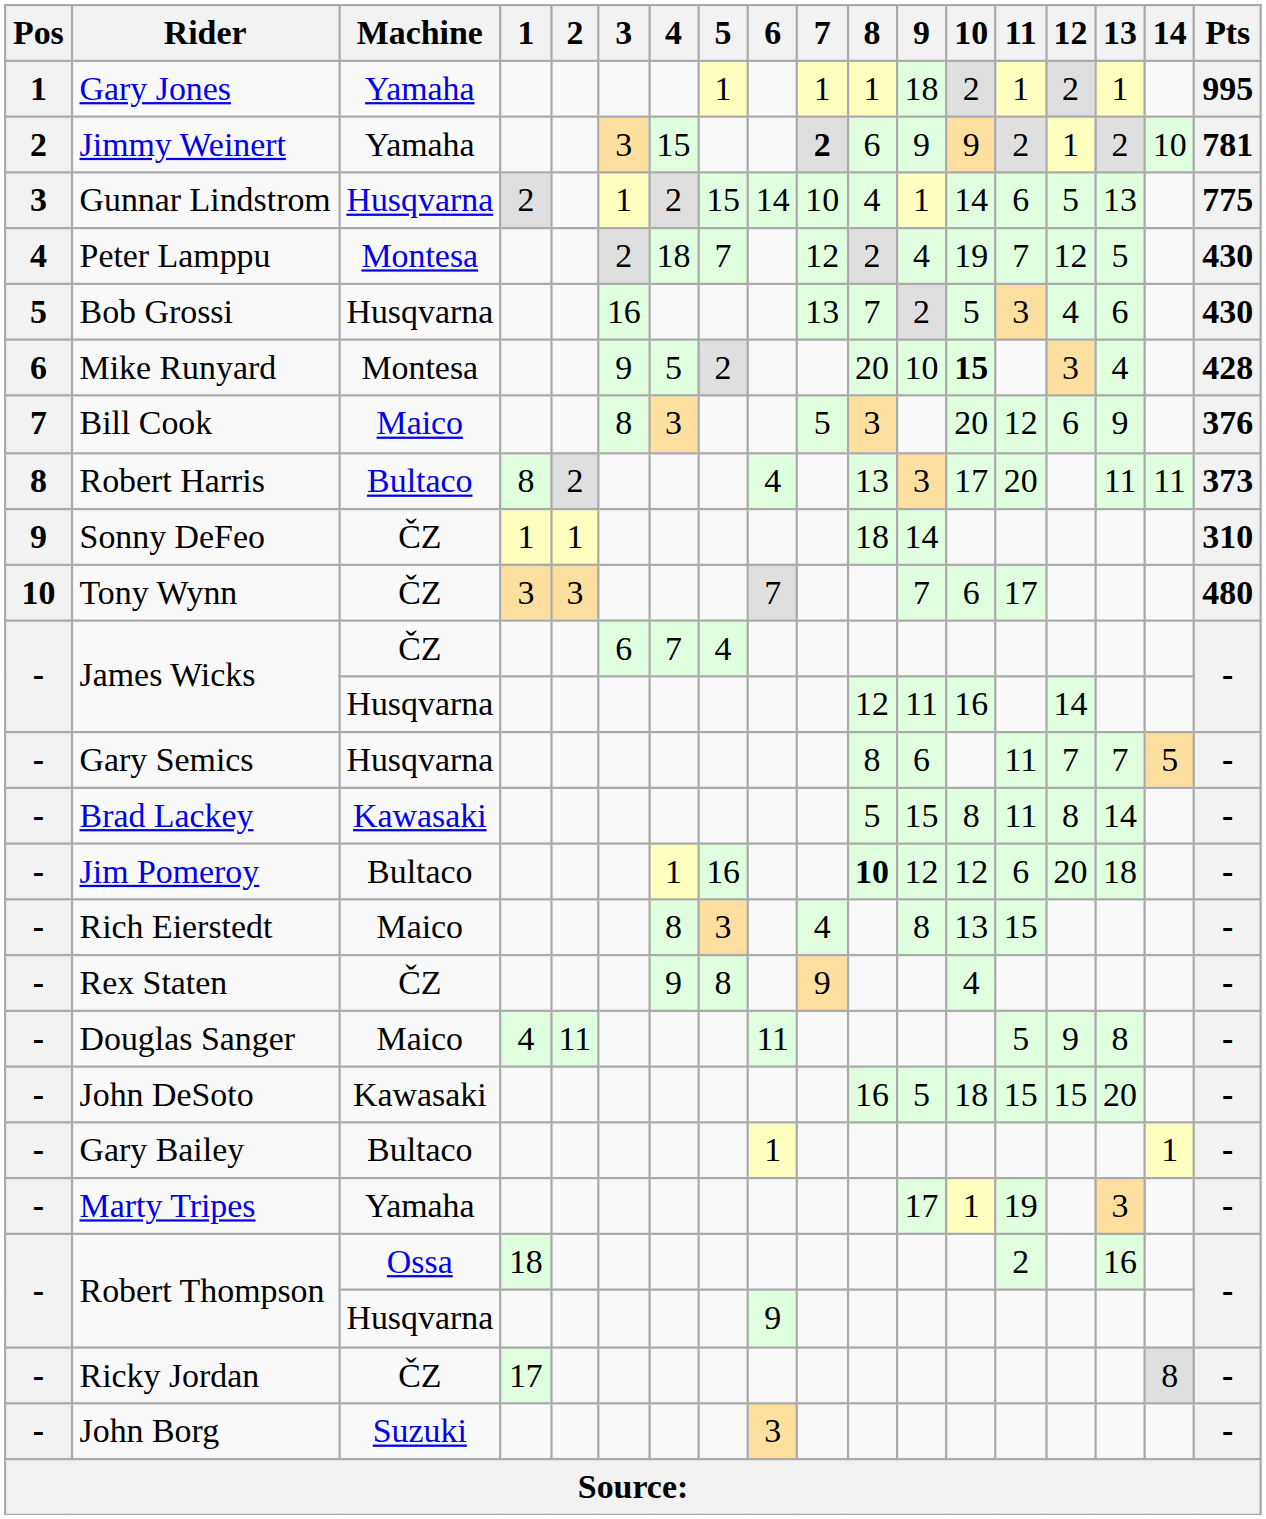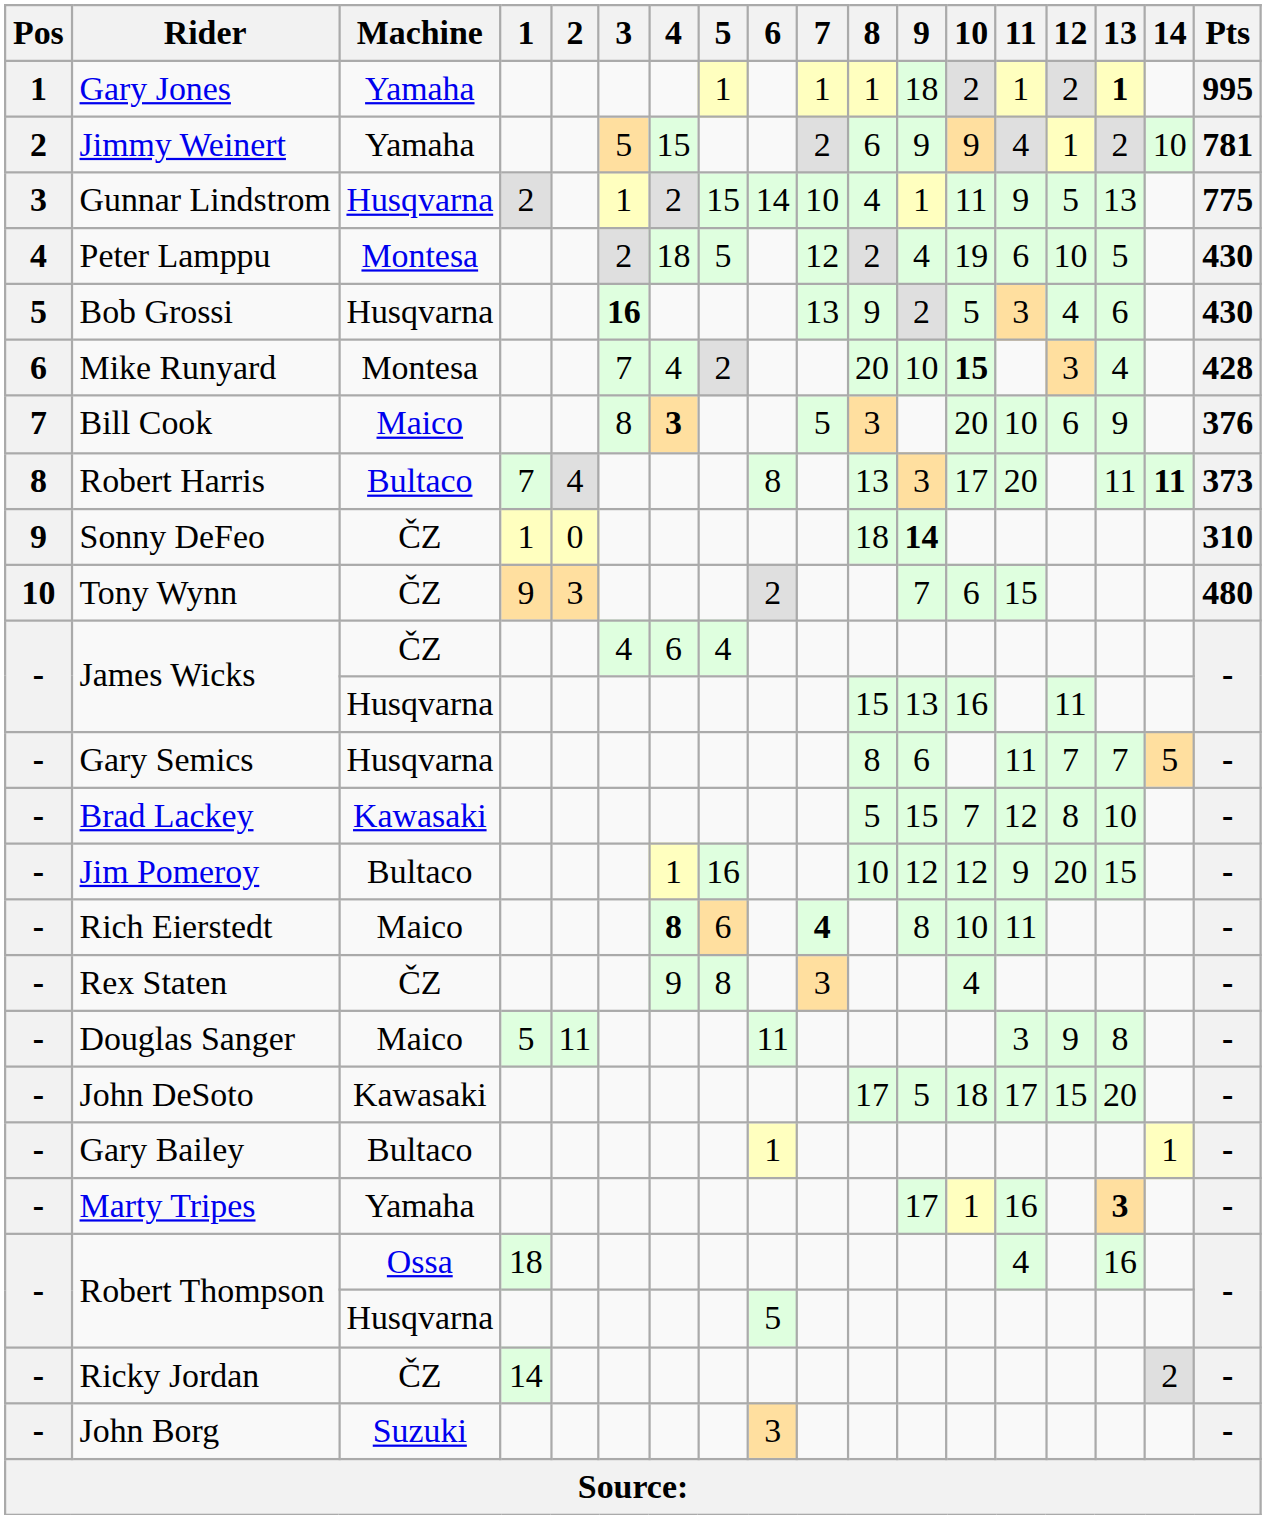 <table class="wikitable" style="font-size: 95%; text-align:center">
 <tr valign="top">
 <th valign="middle">Pos</th>
 <th valign="middle">Rider</th>
 <th valign="middle">Machine</th>
 <th>1</th>
 <th>2</th>
 <th>3</th>
 <th>4</th>
 <th>5</th>
 <th>6</th>
 <th>7</th>
 <th>8</th>
 <th>9</th>
 <th>10</th>
 <th>11</th>
 <th>12</th>
 <th>13</th>
 <th>14</th>
 <th valign="middle">Pts</th>
 </tr>
 <tr>
 <th>1</th>
 <td align=left><a href='#'>Gary Jones</a></td>
 <td><a href='#'>Yamaha</a></td>
 <td></td>
 <td></td>
 <td></td>
 <td></td>
 <td style="background:#ffffbf;">1</td>
 <td></td>
 <td style="background:#ffffbf;">1</td>
 <td style="background:#ffffbf;">1</td>
 <td style="background:#dfffdf;">18</td>
 <td style="background:#dfdfdf;">2</td>
 <td style="background:#ffffbf;">1</td>
 <td style="background:#dfdfdf;">2</td>
-<td style="background:#ffffbf;">1</td>
+<td style="background:#ffffbf;"><strong>1</strong></td>
 <td></td>
 <th>995</th>
 </tr>
 <tr>
 <th>2</th>
 <td align=left><a href='#'>Jimmy Weinert</a></td>
 <td>Yamaha</td>
 <td></td>
 <td></td>
-<td style="background:#ffdf9f;">3</td>
+<td style="background:#ffdf9f;">5</td>
 <td style="background:#dfffdf;">15</td>
 <td></td>
 <td></td>
-<td style="background:#dfdfdf;"><strong>2</strong></td>
+<td style="background:#dfdfdf;">2</td>
 <td style="background:#dfffdf;">6</td>
 <td style="background:#dfffdf;">9</td>
 <td style="background:#ffdf9f;">9</td>
-<td style="background:#dfdfdf;">2</td>
+<td style="background:#dfdfdf;">4</td>
 <td style="background:#ffffbf;">1</td>
 <td style="background:#dfdfdf;">2</td>
 <td style="background:#dfffdf;">10</td>
 <th>781</th>
 </tr>
 <tr>
 <th>3</th>
 <td align=left>Gunnar Lindstrom</td>
 <td><a href='#'>Husqvarna</a></td>
 <td style="background:#dfdfdf;">2</td>
 <td></td>
 <td style="background:#ffffbf;">1</td>
 <td style="background:#dfdfdf;">2</td>
 <td style="background:#dfffdf;">15</td>
 <td style="background:#dfffdf;">14</td>
 <td style="background:#dfffdf;">10</td>
 <td style="background:#dfffdf;">4</td>
 <td style="background:#ffffbf;">1</td>
-<td style="background:#dfffdf;">14</td>
-<td style="background:#dfffdf;">6</td>
+<td style="background:#dfffdf;">11</td>
+<td style="background:#dfffdf;">9</td>
 <td style="background:#dfffdf;">5</td>
 <td style="background:#dfffdf;">13</td>
 <td></td>
 <th>775</th>
 </tr>
 <tr>
 <th>4</th>
 <td align=left>Peter Lamppu</td>
 <td><a href='#'>Montesa</a></td>
 <td></td>
 <td></td>
 <td style="background:#dfdfdf;">2</td>
 <td style="background:#dfffdf;">18</td>
-<td style="background:#dfffdf;">7</td>
+<td style="background:#dfffdf;">5</td>
 <td></td>
 <td style="background:#dfffdf;">12</td>
 <td style="background:#dfdfdf;">2</td>
 <td style="background:#dfffdf;">4</td>
 <td style="background:#dfffdf;">19</td>
-<td style="background:#dfffdf;">7</td>
-<td style="background:#dfffdf;">12</td>
+<td style="background:#dfffdf;">6</td>
+<td style="background:#dfffdf;">10</td>
 <td style="background:#dfffdf;">5</td>
 <td></td>
 <th>430</th>
 </tr>
 <tr>
 <th>5</th>
 <td align=left>Bob Grossi</td>
 <td>Husqvarna</td>
 <td></td>
 <td></td>
-<td style="background:#dfffdf;">16</td>
+<td style="background:#dfffdf;"><strong>16</strong></td>
 <td></td>
 <td></td>
 <td></td>
 <td style="background:#dfffdf;">13</td>
-<td style="background:#dfffdf;">7</td>
+<td style="background:#dfffdf;">9</td>
 <td style="background:#dfdfdf;">2</td>
 <td style="background:#dfffdf;">5</td>
 <td style="background:#ffdf9f;">3</td>
 <td style="background:#dfffdf;">4</td>
 <td style="background:#dfffdf;">6</td>
 <td></td>
 <th>430</th>
 </tr>
 <tr>
 <th>6</th>
 <td align=left>Mike Runyard</td>
 <td>Montesa</td>
 <td></td>
 <td></td>
-<td style="background:#dfffdf;">9</td>
-<td style="background:#dfffdf;">5</td>
+<td style="background:#dfffdf;">7</td>
+<td style="background:#dfffdf;">4</td>
 <td style="background:#dfdfdf;">2</td>
 <td></td>
 <td></td>
 <td style="background:#dfffdf;">20</td>
 <td style="background:#dfffdf;">10</td>
 <td style="background:#dfffdf;"><strong>15</strong></td>
 <td></td>
 <td style="background:#ffdf9f;">3</td>
 <td style="background:#dfffdf;">4</td>
 <td></td>
 <th>428</th>
 </tr>
 <tr>
 <th>7</th>
 <td align=left>Bill Cook</td>
 <td><a href='#'>Maico</a></td>
 <td></td>
 <td></td>
 <td style="background:#dfffdf;">8</td>
-<td style="background:#ffdf9f;">3</td>
+<td style="background:#ffdf9f;"><strong>3</strong></td>
 <td></td>
 <td></td>
 <td style="background:#dfffdf;">5</td>
 <td style="background:#ffdf9f;">3</td>
 <td></td>
 <td style="background:#dfffdf;">20</td>
-<td style="background:#dfffdf;">12</td>
+<td style="background:#dfffdf;">10</td>
 <td style="background:#dfffdf;">6</td>
 <td style="background:#dfffdf;">9</td>
 <td></td>
 <th>376</th>
 </tr>
 <tr>
 <th>8</th>
 <td align=left>Robert Harris</td>
 <td><a href='#'>Bultaco</a></td>
-<td style="background:#dfffdf;">8</td>
-<td style="background:#dfdfdf;">2</td>
+<td style="background:#dfffdf;">7</td>
+<td style="background:#dfdfdf;">4</td>
 <td></td>
 <td></td>
 <td></td>
-<td style="background:#dfffdf;">4</td>
+<td style="background:#dfffdf;">8</td>
 <td></td>
 <td style="background:#dfffdf;">13</td>
 <td style="background:#ffdf9f;">3</td>
 <td style="background:#dfffdf;">17</td>
 <td style="background:#dfffdf;">20</td>
 <td></td>
 <td style="background:#dfffdf;">11</td>
-<td style="background:#dfffdf;">11</td>
+<td style="background:#dfffdf;"><strong>11</strong></td>
 <th>373</th>
 </tr>
 <tr>
 <th>9</th>
 <td align=left>Sonny DeFeo</td>
 <td>ČZ</td>
 <td style="background:#ffffbf;">1</td>
-<td style="background:#ffffbf;">1</td>
+<td style="background:#ffffbf;">0</td>
 <td></td>
 <td></td>
 <td></td>
 <td></td>
 <td></td>
 <td style="background:#dfffdf;">18</td>
-<td style="background:#dfffdf;">14</td>
+<td style="background:#dfffdf;"><strong>14</strong></td>
 <td></td>
 <td></td>
 <td></td>
 <td></td>
 <td></td>
 <th>310</th>
 </tr>
 <tr>
 <th>10</th>
 <td align=left>Tony Wynn</td>
 <td>ČZ</td>
-<td style="background:#ffdf9f;">3</td>
+<td style="background:#ffdf9f;">9</td>
 <td style="background:#ffdf9f;">3</td>
 <td></td>
 <td></td>
 <td></td>
-<td style="background:#dfdfdf;">7</td>
+<td style="background:#dfdfdf;">2</td>
 <td></td>
 <td></td>
 <td style="background:#dfffdf;">7</td>
 <td style="background:#dfffdf;">6</td>
-<td style="background:#dfffdf;">17</td>
+<td style="background:#dfffdf;">15</td>
 <td></td>
 <td></td>
 <td></td>
 <th>480</th>
 </tr>
 <tr>
 <th rowspan=2>-</th>
 <td rowspan=2, align=left>James Wicks</td>
 <td>ČZ</td>
 <td></td>
 <td></td>
+<td style="background:#dfffdf;">4</td>
 <td style="background:#dfffdf;">6</td>
-<td style="background:#dfffdf;">7</td>
 <td style="background:#dfffdf;">4</td>
 <td></td>
 <td></td>
 <td></td>
 <td></td>
 <td></td>
 <td></td>
 <td></td>
 <td></td>
 <td></td>
 <th rowspan=2>-</th>
 </tr>
 <tr>
 <td>Husqvarna</td>
 <td></td>
 <td></td>
 <td></td>
 <td></td>
 <td></td>
 <td></td>
 <td></td>
-<td style="background:#dfffdf;">12</td>
-<td style="background:#dfffdf;">11</td>
+<td style="background:#dfffdf;">15</td>
+<td style="background:#dfffdf;">13</td>
 <td style="background:#dfffdf;">16</td>
 <td></td>
-<td style="background:#dfffdf;">14</td>
+<td style="background:#dfffdf;">11</td>
 <td></td>
 <td></td>
 </tr>
 <tr>
 <th>-</th>
 <td align=left>Gary Semics</td>
 <td>Husqvarna</td>
 <td></td>
 <td></td>
 <td></td>
 <td></td>
 <td></td>
 <td></td>
 <td></td>
 <td style="background:#dfffdf;">8</td>
 <td style="background:#dfffdf;">6</td>
 <td></td>
 <td style="background:#dfffdf;">11</td>
 <td style="background:#dfffdf;">7</td>
 <td style="background:#dfffdf;">7</td>
 <td style="background:#ffdf9f;">5</td>
 <th>-</th>
 </tr>
 <tr>
 <th>-</th>
 <td align=left><a href='#'>Brad Lackey</a></td>
 <td><a href='#'>Kawasaki</a></td>
 <td></td>
 <td></td>
 <td></td>
 <td></td>
 <td></td>
 <td></td>
 <td></td>
 <td style="background:#dfffdf;">5</td>
 <td style="background:#dfffdf;">15</td>
+<td style="background:#dfffdf;">7</td>
+<td style="background:#dfffdf;">12</td>
 <td style="background:#dfffdf;">8</td>
-<td style="background:#dfffdf;">11</td>
-<td style="background:#dfffdf;">8</td>
-<td style="background:#dfffdf;">14</td>
+<td style="background:#dfffdf;">10</td>
 <td></td>
 <th>-</th>
 </tr>
 <tr>
 <th>-</th>
 <td align=left><a href='#'>Jim Pomeroy</a></td>
 <td>Bultaco</td>
 <td></td>
 <td></td>
 <td></td>
 <td style="background:#ffffbf;">1</td>
 <td style="background:#dfffdf;">16</td>
 <td></td>
 <td></td>
-<td style="background:#dfffdf;"><strong>10</strong></td>
+<td style="background:#dfffdf;">10</td>
 <td style="background:#dfffdf;">12</td>
 <td style="background:#dfffdf;">12</td>
-<td style="background:#dfffdf;">6</td>
+<td style="background:#dfffdf;">9</td>
 <td style="background:#dfffdf;">20</td>
-<td style="background:#dfffdf;">18</td>
+<td style="background:#dfffdf;">15</td>
 <td></td>
 <th>-</th>
 </tr>
 <tr>
 <th>-</th>
 <td align=left>Rich Eierstedt</td>
 <td>Maico</td>
 <td></td>
 <td></td>
 <td></td>
-<td style="background:#dfffdf;">8</td>
-<td style="background:#ffdf9f;">3</td>
+<td style="background:#dfffdf;"><strong>8</strong></td>
+<td style="background:#ffdf9f;">6</td>
 <td></td>
-<td style="background:#dfffdf;">4</td>
+<td style="background:#dfffdf;"><strong>4</strong></td>
 <td></td>
 <td style="background:#dfffdf;">8</td>
-<td style="background:#dfffdf;">13</td>
-<td style="background:#dfffdf;">15</td>
+<td style="background:#dfffdf;">10</td>
+<td style="background:#dfffdf;">11</td>
 <td></td>
 <td></td>
 <td></td>
 <th>-</th>
 </tr>
 <tr>
 <th>-</th>
 <td align=left>Rex Staten</td>
 <td>ČZ</td>
 <td></td>
 <td></td>
 <td></td>
 <td style="background:#dfffdf;">9</td>
 <td style="background:#dfffdf;">8</td>
 <td></td>
-<td style="background:#ffdf9f;">9</td>
+<td style="background:#ffdf9f;">3</td>
 <td></td>
 <td></td>
 <td style="background:#dfffdf;">4</td>
 <td></td>
 <td></td>
 <td></td>
 <td></td>
 <th>-</th>
 </tr>
 <tr>
 <th>-</th>
 <td align=left>Douglas Sanger</td>
 <td>Maico</td>
-<td style="background:#dfffdf;">4</td>
+<td style="background:#dfffdf;">5</td>
 <td style="background:#dfffdf;">11</td>
 <td></td>
 <td></td>
 <td></td>
 <td style="background:#dfffdf;">11</td>
 <td></td>
 <td></td>
 <td></td>
 <td></td>
-<td style="background:#dfffdf;">5</td>
+<td style="background:#dfffdf;">3</td>
 <td style="background:#dfffdf;">9</td>
 <td style="background:#dfffdf;">8</td>
 <td></td>
 <th>-</th>
 </tr>
 <tr>
 <th>-</th>
 <td align=left>John DeSoto</td>
 <td>Kawasaki</td>
 <td></td>
 <td></td>
 <td></td>
 <td></td>
 <td></td>
 <td></td>
 <td></td>
-<td style="background:#dfffdf;">16</td>
+<td style="background:#dfffdf;">17</td>
 <td style="background:#dfffdf;">5</td>
 <td style="background:#dfffdf;">18</td>
-<td style="background:#dfffdf;">15</td>
+<td style="background:#dfffdf;">17</td>
 <td style="background:#dfffdf;">15</td>
 <td style="background:#dfffdf;">20</td>
 <td></td>
 <th>-</th>
 </tr>
 <tr>
 <th>-</th>
 <td align=left>Gary Bailey</td>
 <td>Bultaco</td>
 <td></td>
 <td></td>
 <td></td>
 <td></td>
 <td></td>
 <td style="background:#ffffbf;">1</td>
 <td></td>
 <td></td>
 <td></td>
 <td></td>
 <td></td>
 <td></td>
 <td></td>
 <td style="background:#ffffbf;">1</td>
 <th>-</th>
 </tr>
 <tr>
 <th>-</th>
 <td align=left><a href='#'>Marty Tripes</a></td>
 <td>Yamaha</td>
 <td></td>
 <td></td>
 <td></td>
 <td></td>
 <td></td>
 <td></td>
 <td></td>
 <td></td>
 <td style="background:#dfffdf;">17</td>
 <td style="background:#ffffbf;">1</td>
-<td style="background:#dfffdf;">19</td>
+<td style="background:#dfffdf;">16</td>
 <td></td>
-<td style="background:#ffdf9f;">3</td>
+<td style="background:#ffdf9f;"><strong>3</strong></td>
 <td></td>
 <th>-</th>
 </tr>
 <tr>
 <th rowspan=2>-</th>
 <td rowspan=2, align=left>Robert Thompson</td>
 <td><a href='#'>Ossa</a></td>
 <td style="background:#dfffdf;">18</td>
 <td></td>
 <td></td>
 <td></td>
 <td></td>
 <td></td>
 <td></td>
 <td></td>
 <td></td>
 <td></td>
-<td style="background:#dfffdf;">2</td>
+<td style="background:#dfffdf;">4</td>
 <td></td>
 <td style="background:#dfffdf;">16</td>
 <td></td>
 <th rowspan=2>-</th>
 </tr>
 <tr>
 <td>Husqvarna</td>
 <td></td>
 <td></td>
 <td></td>
 <td></td>
 <td></td>
-<td style="background:#dfffdf;">9</td>
+<td style="background:#dfffdf;">5</td>
 <td></td>
 <td></td>
 <td></td>
 <td></td>
 <td></td>
 <td></td>
 <td></td>
 <td></td>
 </tr>
 <tr>
 <th>-</th>
 <td align=left>Ricky Jordan</td>
 <td>ČZ</td>
-<td style="background:#dfffdf;">17</td>
+<td style="background:#dfffdf;">14</td>
 <td></td>
 <td></td>
 <td></td>
 <td></td>
 <td></td>
 <td></td>
 <td></td>
 <td></td>
 <td></td>
 <td></td>
 <td></td>
 <td></td>
-<td style="background:#dfdfdf;">8</td>
+<td style="background:#dfdfdf;">2</td>
 <th>-</th>
 </tr>
 <tr>
 <th>-</th>
 <td align=left>John Borg</td>
 <td><a href='#'>Suzuki</a></td>
 <td></td>
 <td></td>
 <td></td>
 <td></td>
 <td></td>
 <td style="background:#ffdf9f;">3</td>
 <td></td>
 <td></td>
 <td></td>
 <td></td>
 <td></td>
 <td></td>
 <td></td>
 <td></td>
 <th>-</th>
 </tr>
 <tr>
 <th colspan=22>Source:</th>
 </tr>
 </table>
